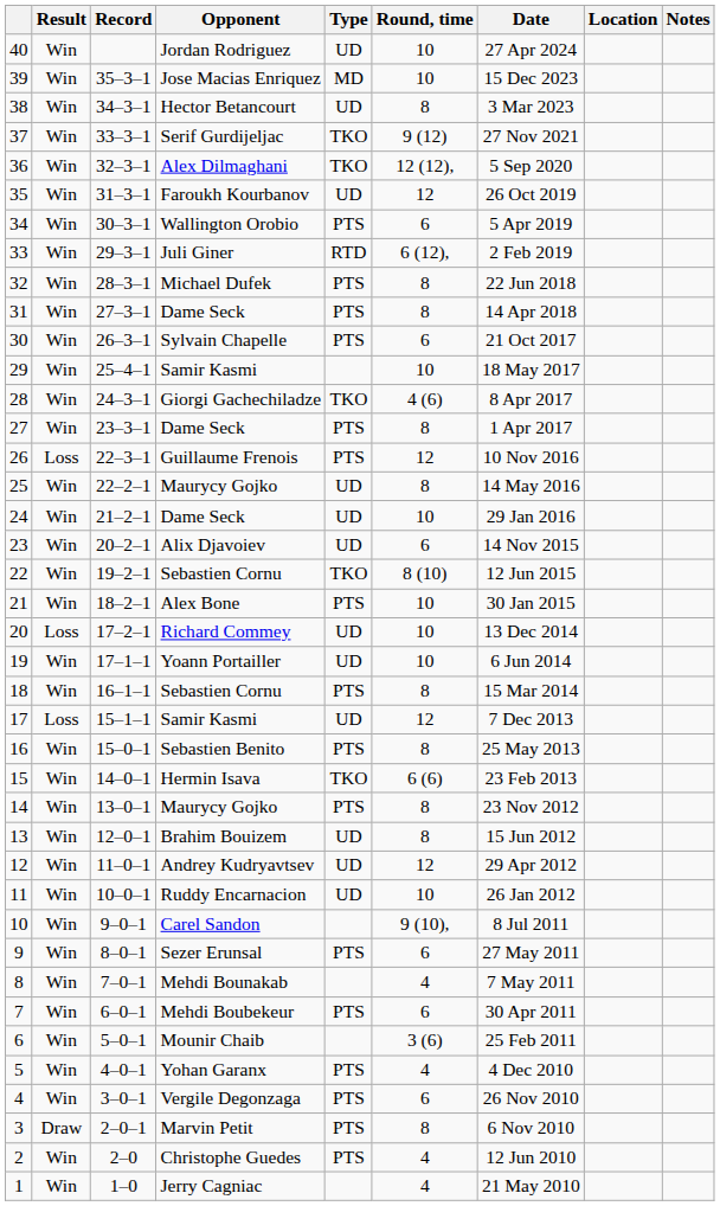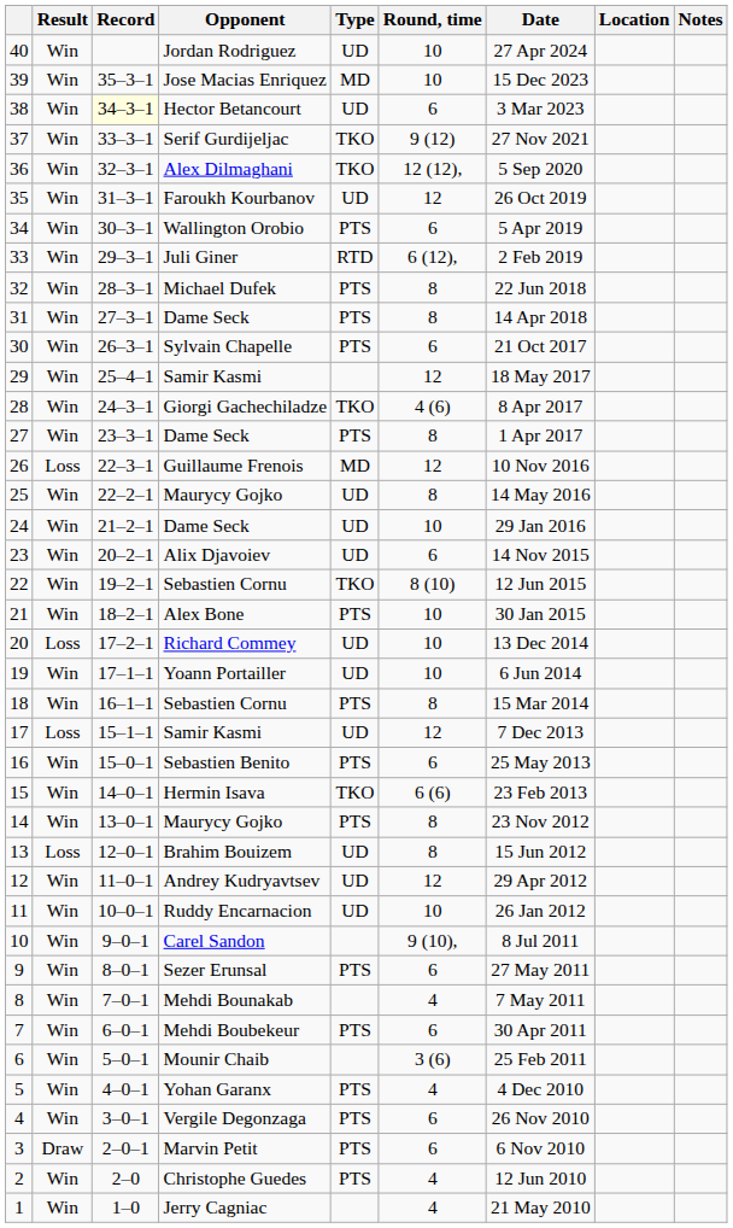 <table class="wikitable" style="text-align:center">
 <tr>
 <th></th>
 <th>Result</th>
 <th>Record</th>
 <th>Opponent</th>
 <th>Type</th>
 <th>Round, time</th>
 <th>Date</th>
 <th>Location</th>
 <th>Notes</th>
 </tr>
 <tr>
 <td>40</td>
 <td>Win</td>
 <td></td>
 <td align="left">Jordan Rodriguez</td>
 <td>UD</td>
 <td>10</td>
 <td>27 Apr 2024</td>
 <td align="left"></td>
 <td align="left"></td>
 </tr>
 <tr>
 <td>39</td>
 <td>Win</td>
 <td>35–3–1</td>
 <td align="left">Jose Macias Enriquez</td>
 <td>MD</td>
 <td>10</td>
 <td>15 Dec 2023</td>
 <td align="left"></td>
 <td align="left"></td>
 </tr>
 <tr>
 <td>38</td>
 <td>Win</td>
-<td>34–3–1</td>
+<td style="background: lightyellow;">34–3–1</td>
 <td align="left">Hector Betancourt</td>
 <td>UD</td>
-<td>8</td>
+<td>6</td>
 <td>3 Mar 2023</td>
 <td align="left"></td>
 <td></td>
 </tr>
 <tr>
 <td>37</td>
 <td>Win</td>
 <td>33–3–1</td>
 <td align="left">Serif Gurdijeljac</td>
 <td>TKO</td>
 <td>9 (12)</td>
 <td>27 Nov 2021</td>
 <td align="left"></td>
 <td align="left"></td>
 </tr>
 <tr>
 <td>36</td>
 <td>Win</td>
 <td>32–3–1</td>
 <td align="left"><a href='#'>Alex Dilmaghani</a></td>
 <td>TKO</td>
 <td>12 (12), </td>
 <td>5 Sep 2020</td>
 <td align="left"></td>
 <td align="left"></td>
 </tr>
 <tr>
 <td>35</td>
 <td>Win</td>
 <td>31–3–1</td>
 <td align="left">Faroukh Kourbanov</td>
 <td>UD</td>
 <td>12</td>
 <td>26 Oct 2019</td>
 <td align="left"></td>
 <td align="left"></td>
 </tr>
 <tr>
 <td>34</td>
 <td>Win</td>
 <td>30–3–1</td>
 <td align="left">Wallington Orobio</td>
 <td>PTS</td>
 <td>6</td>
 <td>5 Apr 2019</td>
 <td align="left"></td>
 <td></td>
 </tr>
 <tr>
 <td>33</td>
 <td>Win</td>
 <td>29–3–1</td>
 <td align="left">Juli Giner</td>
 <td>RTD</td>
 <td>6 (12), </td>
 <td>2 Feb 2019</td>
 <td align="left"></td>
 <td align="left"></td>
 </tr>
 <tr>
 <td>32</td>
 <td>Win</td>
 <td>28–3–1</td>
 <td align="left">Michael Dufek</td>
 <td>PTS</td>
 <td>8</td>
 <td>22 Jun 2018</td>
 <td align="left"></td>
 <td></td>
 </tr>
 <tr>
 <td>31</td>
 <td>Win</td>
 <td>27–3–1</td>
 <td align="left">Dame Seck</td>
 <td>PTS</td>
 <td>8</td>
 <td>14 Apr 2018</td>
 <td align="left"></td>
 <td></td>
 </tr>
 <tr>
 <td>30</td>
 <td>Win</td>
 <td>26–3–1</td>
 <td align="left">Sylvain Chapelle</td>
 <td>PTS</td>
 <td>6</td>
 <td>21 Oct 2017</td>
 <td align="left"></td>
 <td></td>
 </tr>
 <tr>
 <td>29</td>
 <td>Win</td>
 <td>25–4–1</td>
 <td align="left">Samir Kasmi</td>
 <td></td>
-<td>10</td>
+<td>12</td>
 <td>18 May 2017</td>
 <td align="left"></td>
 <td align="left"></td>
 </tr>
 <tr>
 <td>28</td>
 <td>Win</td>
 <td>24–3–1</td>
 <td align="left">Giorgi Gachechiladze</td>
 <td>TKO</td>
 <td>4 (6)</td>
 <td>8 Apr 2017</td>
 <td align="left"></td>
 <td></td>
 </tr>
 <tr>
 <td>27</td>
 <td>Win</td>
 <td>23–3–1</td>
 <td align="left">Dame Seck</td>
 <td>PTS</td>
 <td>8</td>
 <td>1 Apr 2017</td>
 <td align="left"></td>
 <td></td>
 </tr>
 <tr>
 <td>26</td>
 <td>Loss</td>
 <td>22–3–1</td>
 <td align="left">Guillaume Frenois</td>
-<td>PTS</td>
+<td>MD</td>
 <td>12</td>
 <td>10 Nov 2016</td>
 <td align="left"></td>
 <td align="left"></td>
 </tr>
 <tr>
 <td>25</td>
 <td>Win</td>
 <td>22–2–1</td>
 <td align="left">Maurycy Gojko</td>
 <td>UD</td>
 <td>8</td>
 <td>14 May 2016</td>
 <td align="left"></td>
 <td></td>
 </tr>
 <tr>
 <td>24</td>
 <td>Win</td>
 <td>21–2–1</td>
 <td align="left">Dame Seck</td>
 <td>UD</td>
 <td>10</td>
 <td>29 Jan 2016</td>
 <td align="left"></td>
 <td align="left"></td>
 </tr>
 <tr>
 <td>23</td>
 <td>Win</td>
 <td>20–2–1</td>
 <td align="left">Alix Djavoiev</td>
 <td>UD</td>
 <td>6</td>
 <td>14 Nov 2015</td>
 <td align="left"></td>
 <td></td>
 </tr>
 <tr>
 <td>22</td>
 <td>Win</td>
 <td>19–2–1</td>
 <td align="left">Sebastien Cornu</td>
 <td>TKO</td>
 <td>8 (10)</td>
 <td>12 Jun 2015</td>
 <td align="left"></td>
 <td align="left"></td>
 </tr>
 <tr>
 <td>21</td>
 <td>Win</td>
 <td>18–2–1</td>
 <td align="left">Alex Bone</td>
 <td>PTS</td>
 <td>10</td>
 <td>30 Jan 2015</td>
 <td align="left"></td>
 <td></td>
 </tr>
 <tr>
 <td>20</td>
 <td>Loss</td>
 <td>17–2–1</td>
 <td align="left"><a href='#'>Richard Commey</a></td>
 <td>UD</td>
 <td>10</td>
 <td>13 Dec 2014</td>
 <td align="left"></td>
 <td></td>
 </tr>
 <tr>
 <td>19</td>
 <td>Win</td>
 <td>17–1–1</td>
 <td align="left">Yoann Portailler</td>
 <td>UD</td>
 <td>10</td>
 <td>6 Jun 2014</td>
 <td align="left"></td>
 <td align="left"></td>
 </tr>
 <tr>
 <td>18</td>
 <td>Win</td>
 <td>16–1–1</td>
 <td align="left">Sebastien Cornu</td>
 <td>PTS</td>
 <td>8</td>
 <td>15 Mar 2014</td>
 <td align="left"></td>
 <td></td>
 </tr>
 <tr>
 <td>17</td>
 <td>Loss</td>
 <td>15–1–1</td>
 <td align="left">Samir Kasmi</td>
 <td>UD</td>
 <td>12</td>
 <td>7 Dec 2013</td>
 <td align="left"></td>
 <td align="left"></td>
 </tr>
 <tr>
 <td>16</td>
 <td>Win</td>
 <td>15–0–1</td>
 <td align="left">Sebastien Benito</td>
 <td>PTS</td>
-<td>8</td>
+<td>6</td>
 <td>25 May 2013</td>
 <td align="left"></td>
 <td></td>
 </tr>
 <tr>
 <td>15</td>
 <td>Win</td>
 <td>14–0–1</td>
 <td align="left">Hermin Isava</td>
 <td>TKO</td>
 <td>6 (6)</td>
 <td>23 Feb 2013</td>
 <td align="left"></td>
 <td></td>
 </tr>
 <tr>
 <td>14</td>
 <td>Win</td>
 <td>13–0–1</td>
 <td align="left">Maurycy Gojko</td>
 <td>PTS</td>
 <td>8</td>
 <td>23 Nov 2012</td>
 <td align="left"></td>
 <td></td>
 </tr>
 <tr>
 <td>13</td>
-<td>Win</td>
+<td>Loss</td>
 <td>12–0–1</td>
 <td align="left">Brahim Bouizem</td>
 <td>UD</td>
 <td>8</td>
 <td>15 Jun 2012</td>
 <td align="left"></td>
 <td></td>
 </tr>
 <tr>
 <td>12</td>
 <td>Win</td>
 <td>11–0–1</td>
 <td align="left">Andrey Kudryavtsev</td>
 <td>UD</td>
 <td>12</td>
 <td>29 Apr 2012</td>
 <td align="left"></td>
 <td align="left"></td>
 </tr>
 <tr>
 <td>11</td>
 <td>Win</td>
 <td>10–0–1</td>
 <td align="left">Ruddy Encarnacion</td>
 <td>UD</td>
 <td>10</td>
 <td>26 Jan 2012</td>
 <td align="left"></td>
 <td align="left"></td>
 </tr>
 <tr>
 <td>10</td>
 <td>Win</td>
 <td>9–0–1</td>
 <td align="left"><a href='#'>Carel Sandon</a></td>
 <td></td>
 <td>9 (10), </td>
 <td>8 Jul 2011</td>
 <td align="left"></td>
 <td align="left"></td>
 </tr>
 <tr>
 <td>9</td>
 <td>Win</td>
 <td>8–0–1</td>
 <td align="left">Sezer Erunsal</td>
 <td>PTS</td>
 <td>6</td>
 <td>27 May 2011</td>
 <td align="left"></td>
 <td></td>
 </tr>
 <tr>
 <td>8</td>
 <td>Win</td>
 <td>7–0–1</td>
 <td align="left">Mehdi Bounakab</td>
 <td></td>
 <td>4</td>
 <td>7 May 2011</td>
 <td align="left"></td>
 <td></td>
 </tr>
 <tr>
 <td>7</td>
 <td>Win</td>
 <td>6–0–1</td>
 <td align="left">Mehdi Boubekeur</td>
 <td>PTS</td>
 <td>6</td>
 <td>30 Apr 2011</td>
 <td align="left"></td>
 <td></td>
 </tr>
 <tr>
 <td>6</td>
 <td>Win</td>
 <td>5–0–1</td>
 <td align="left">Mounir Chaib</td>
 <td></td>
 <td>3 (6)</td>
 <td>25 Feb 2011</td>
 <td align="left"></td>
 <td></td>
 </tr>
 <tr>
 <td>5</td>
 <td>Win</td>
 <td>4–0–1</td>
 <td align="left">Yohan Garanx</td>
 <td>PTS</td>
 <td>4</td>
 <td>4 Dec 2010</td>
 <td align="left"></td>
 <td></td>
 </tr>
 <tr>
 <td>4</td>
 <td>Win</td>
 <td>3–0–1</td>
 <td align="left">Vergile Degonzaga</td>
 <td>PTS</td>
 <td>6</td>
 <td>26 Nov 2010</td>
 <td align="left"></td>
 <td></td>
 </tr>
 <tr>
 <td>3</td>
 <td>Draw</td>
 <td>2–0–1</td>
 <td align="left">Marvin Petit</td>
 <td>PTS</td>
-<td>8</td>
+<td>6</td>
 <td>6 Nov 2010</td>
 <td align="left"></td>
 <td></td>
 </tr>
 <tr>
 <td>2</td>
 <td>Win</td>
 <td>2–0</td>
 <td align="left">Christophe Guedes</td>
 <td>PTS</td>
 <td>4</td>
 <td>12 Jun 2010</td>
 <td align="left"></td>
 <td></td>
 </tr>
 <tr>
 <td>1</td>
 <td>Win</td>
 <td>1–0</td>
 <td align="left">Jerry Cagniac</td>
 <td></td>
 <td>4</td>
 <td>21 May 2010</td>
 <td align="left"></td>
 <td></td>
 </tr>
 </table>
